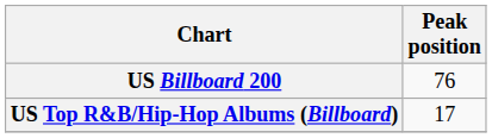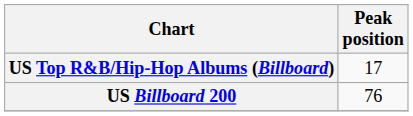 <table class="wikitable plainrowheaders sortable" style="text-align:center;" border="1">
 <tr>
 <th scope="col">Chart</th>
 <th scope="col">Peak<br>position</th>
 </tr>
 <tr>
+<th scope="row">US <a href='#'>Top R&B/Hip-Hop Albums</a> (<em><a href='#'>Billboard</a></em>)</th>
+<td>17</td>
+</tr>
+<tr>
 <th scope="row">US <a href='#'><em>Billboard</em> 200</a></th>
 <td>76</td>
 </tr>
 <tr>
-<th scope="row">US <a href='#'>Top R&B/Hip-Hop Albums</a> (<em><a href='#'>Billboard</a></em>)</th>
-<td>17</td>
-</tr>
-<tr>
 </tr>
 </table>
